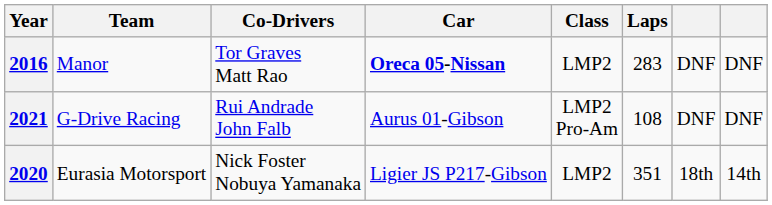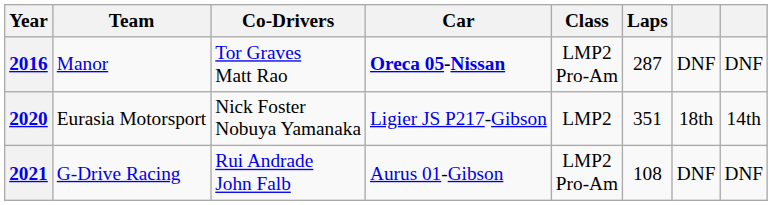 <table class="wikitable" style="text-align:center; font-size:90%">
 <tr>
 <th>Year</th>
 <th>Team</th>
 <th>Co-Drivers</th>
 <th>Car</th>
 <th>Class</th>
 <th>Laps</th>
 <th></th>
 <th></th>
 </tr>
 <tr>
 <th><a href='#'>2016</a></th>
 <td align="left"nowrap> <a href='#'>Manor</a></td>
 <td align="left"nowrap> <a href='#'>Tor Graves</a><br> Matt Rao</td>
 <td align="left"nowrap><strong><a href='#'>Oreca 05</a>-<a href='#'>Nissan</a></strong></td>
-<td>LMP2</td>
-<td>283</td>
-<td>DNF</td>
-<td>DNF</td>
-</tr>
-<tr>
-<th><a href='#'>2021</a></th>
-<td align="left"> <a href='#'>G-Drive Racing</a></td>
-<td align="left"> <a href='#'>Rui Andrade</a><br> <a href='#'>John Falb</a></td>
-<td align="left"><a href='#'>Aurus 01</a>-<a href='#'>Gibson</a></td>
 <td>LMP2<br>Pro-Am</td>
-<td>108</td>
+<td>287</td>
 <td>DNF</td>
 <td>DNF</td>
 </tr>
 <tr>
 <th><a href='#'>2020</a></th>
 <td align="left"nowrap> Eurasia Motorsport</td>
 <td align="left"nowrap> Nick Foster<br> Nobuya Yamanaka</td>
 <td align="left"nowrap><a href='#'>Ligier JS P217</a>-<a href='#'>Gibson</a></td>
 <td>LMP2</td>
 <td>351</td>
 <td>18th</td>
 <td>14th</td>
 </tr>
+<tr>
+<th><a href='#'>2021</a></th>
+<td align="left"> <a href='#'>G-Drive Racing</a></td>
+<td align="left"> <a href='#'>Rui Andrade</a><br> <a href='#'>John Falb</a></td>
+<td align="left"><a href='#'>Aurus 01</a>-<a href='#'>Gibson</a></td>
+<td>LMP2<br>Pro-Am</td>
+<td>108</td>
+<td>DNF</td>
+<td>DNF</td>
+</tr>
 </table>
